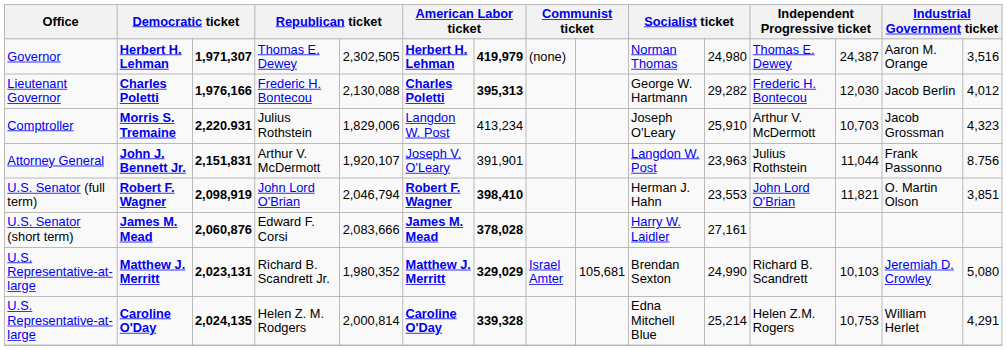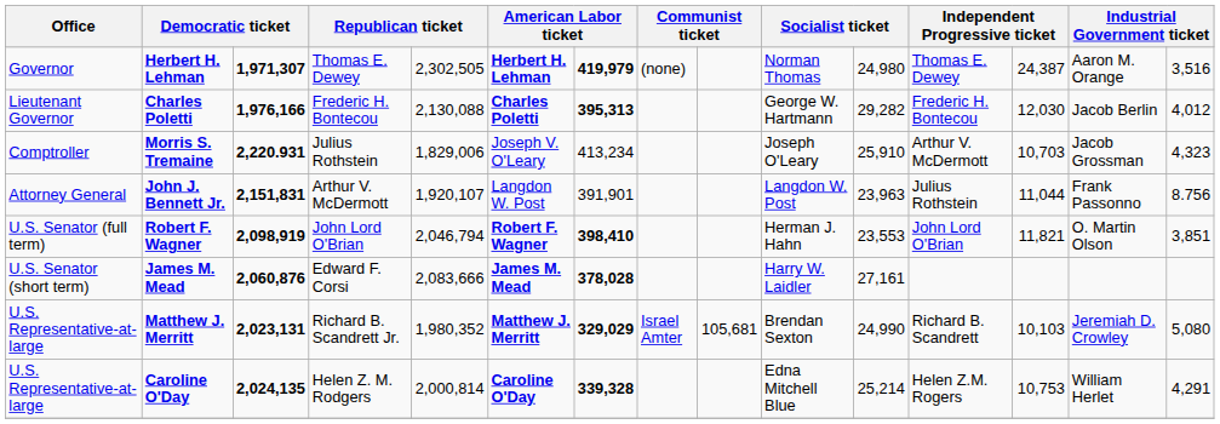 <table class=wikitable>
 <tr bgcolor=lightgrey>
 <th>Office</th>
 <th colspan="2" ><a href='#'>Democratic</a> ticket</th>
 <th colspan="2" ><a href='#'>Republican</a> ticket</th>
 <th colspan="2" ><a href='#'>American Labor</a> ticket</th>
 <th colspan="2" ><a href='#'>Communist</a> ticket</th>
 <th colspan="2" ><a href='#'>Socialist</a> ticket</th>
 <th colspan="2">Independent Progressive ticket</th>
 <th colspan="2" ><a href='#'>Industrial Government</a> ticket</th>
 </tr>
 <tr>
 <td><a href='#'>Governor</a></td>
 <td><strong><a href='#'>Herbert H. Lehman</a></strong></td>
 <td align="right"><strong>1,971,307</strong></td>
 <td><a href='#'>Thomas E. Dewey</a></td>
 <td align="right">2,302,505</td>
 <td><strong><a href='#'>Herbert H. Lehman</a></strong></td>
 <td align="right"><strong>419,979</strong></td>
 <td>(none)</td>
 <td></td>
 <td><a href='#'>Norman Thomas</a></td>
 <td align="right">24,980</td>
 <td><a href='#'>Thomas E. Dewey</a></td>
 <td align="right">24,387</td>
 <td>Aaron M. Orange</td>
 <td align="right">3,516</td>
 </tr>
 <tr>
 <td><a href='#'>Lieutenant Governor</a></td>
 <td><strong><a href='#'>Charles Poletti</a></strong></td>
 <td align="right"><strong>1,976,166</strong></td>
 <td><a href='#'>Frederic H. Bontecou</a></td>
 <td align="right">2,130,088</td>
 <td><strong><a href='#'>Charles Poletti</a></strong></td>
 <td align="right"><strong>395,313</strong></td>
 <td></td>
 <td></td>
 <td>George W. Hartmann</td>
 <td align="right">29,282</td>
 <td><a href='#'>Frederic H. Bontecou</a></td>
 <td align="right">12,030</td>
 <td>Jacob Berlin</td>
 <td align="right">4,012</td>
 </tr>
 <tr>
 <td><a href='#'>Comptroller</a></td>
 <td><strong><a href='#'>Morris S. Tremaine</a></strong></td>
 <td align="right"><strong>2,220.931</strong></td>
 <td>Julius Rothstein</td>
 <td align="right">1,829,006</td>
-<td><a href='#'>Langdon W. Post</a></td>
+<td><a href='#'>Joseph V. O'Leary</a></td>
 <td align="right">413,234</td>
 <td></td>
 <td></td>
 <td>Joseph O'Leary</td>
 <td align="right">25,910</td>
 <td>Arthur V. McDermott</td>
 <td align="right">10,703</td>
 <td>Jacob Grossman</td>
 <td align="right">4,323</td>
 </tr>
 <tr>
 <td><a href='#'>Attorney General</a></td>
 <td><strong><a href='#'>John J. Bennett Jr.</a></strong></td>
 <td align="right"><strong>2,151,831</strong></td>
 <td>Arthur V. McDermott</td>
 <td align="right">1,920,107</td>
-<td><a href='#'>Joseph V. O'Leary</a></td>
+<td><a href='#'>Langdon W. Post</a></td>
 <td align="right">391,901</td>
 <td></td>
 <td align="right"></td>
 <td><a href='#'>Langdon W. Post</a></td>
 <td align="right">23,963</td>
 <td>Julius Rothstein</td>
 <td align="right">11,044</td>
 <td>Frank Passonno</td>
 <td align="right">8.756</td>
 </tr>
 <tr>
 <td><a href='#'>U.S. Senator</a> (full term)</td>
 <td><strong><a href='#'>Robert F. Wagner</a></strong></td>
 <td align="right"><strong>2,098,919</strong></td>
 <td><a href='#'>John Lord O'Brian</a></td>
 <td align="right">2,046,794</td>
 <td><strong><a href='#'>Robert F. Wagner</a></strong></td>
 <td align="right"><strong>398,410</strong></td>
 <td></td>
 <td></td>
 <td>Herman J. Hahn</td>
 <td align="right">23,553</td>
 <td><a href='#'>John Lord O'Brian</a></td>
 <td align="right">11,821</td>
 <td>O. Martin Olson</td>
 <td align="right">3,851</td>
 </tr>
 <tr>
 <td><a href='#'>U.S. Senator</a> (short term)</td>
 <td><strong><a href='#'>James M. Mead</a></strong></td>
 <td align="right"><strong>2,060,876</strong></td>
 <td>Edward F. Corsi</td>
 <td align="right">2,083,666</td>
 <td><strong><a href='#'>James M. Mead</a></strong></td>
 <td align="right"><strong>378,028</strong></td>
 <td></td>
 <td></td>
 <td><a href='#'>Harry W. Laidler</a></td>
 <td align="right">27,161</td>
 <td></td>
 <td align="right"></td>
 <td></td>
 <td align="right"></td>
 </tr>
 <tr>
 <td><a href='#'>U.S. Representative-at-large</a></td>
 <td><strong><a href='#'>Matthew J. Merritt</a></strong></td>
 <td align="right"><strong>2,023,131</strong></td>
 <td>Richard B. Scandrett Jr.</td>
 <td align="right">1,980,352</td>
 <td><strong><a href='#'>Matthew J. Merritt</a></strong></td>
 <td align="right"><strong>329,029</strong></td>
 <td><a href='#'>Israel Amter</a></td>
 <td align="right">105,681</td>
 <td>Brendan Sexton</td>
 <td align="right">24,990</td>
 <td>Richard B. Scandrett</td>
 <td align="right">10,103</td>
 <td><a href='#'>Jeremiah D. Crowley</a></td>
 <td align="right">5,080</td>
 </tr>
 <tr>
 <td><a href='#'>U.S. Representative-at-large</a></td>
 <td><strong><a href='#'>Caroline O'Day</a></strong></td>
 <td align="right"><strong>2,024,135</strong></td>
 <td>Helen Z. M. Rodgers</td>
 <td align="right">2,000,814</td>
 <td><strong><a href='#'>Caroline O'Day</a></strong></td>
 <td align="right"><strong>339,328</strong></td>
 <td></td>
 <td></td>
 <td>Edna Mitchell Blue</td>
 <td align="right">25,214</td>
 <td>Helen Z.M. Rogers</td>
 <td align="right">10,753</td>
 <td>William Herlet</td>
 <td align="right">4,291</td>
 </tr>
 <tr>
 </tr>
 </table>
